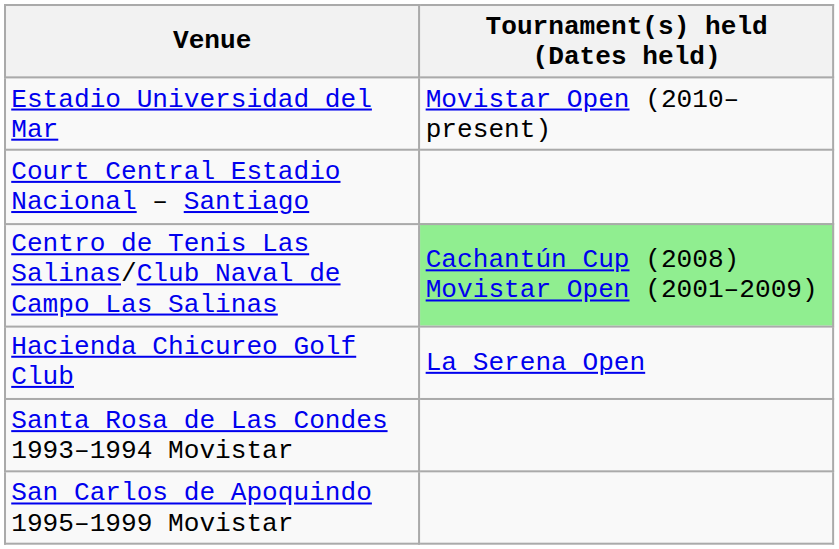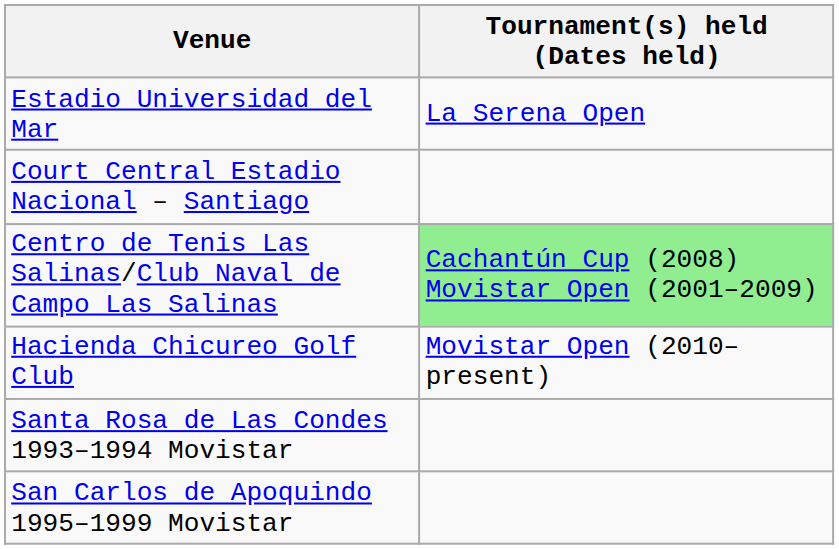 <table class=wikitable>
 <tr>
 <th width=200>Venue</th>
 <th width=200>Tournament(s) held<br>(Dates held)</th>
 </tr>
 <tr>
 <td><a href='#'>Estadio Universidad del Mar</a></td>
-<td><a href='#'>Movistar Open</a> (2010–present)</td>
+<td><a href='#'>La Serena Open</a></td>
 </tr>
 <tr>
 <td><a href='#'>Court Central Estadio Nacional</a> – <a href='#'>Santiago</a></td>
 <td></td>
 </tr>
 <tr>
 <td><a href='#'>Centro de Tenis Las Salinas</a>/<a href='#'>Club Naval de Campo Las Salinas</a></td>
 <td style="background: lightgreen;"><a href='#'>Cachantún Cup</a> (2008)<br><a href='#'>Movistar Open</a> (2001–2009)</td>
 </tr>
 <tr>
 <td><a href='#'>Hacienda Chicureo Golf Club</a></td>
-<td><a href='#'>La Serena Open</a></td>
+<td><a href='#'>Movistar Open</a> (2010–present)</td>
 </tr>
 <tr>
 <td><a href='#'>Santa Rosa de Las Condes</a> 1993–1994 Movistar</td>
 <td></td>
 </tr>
 <tr>
 <td><a href='#'>San Carlos de Apoquindo</a> 1995–1999 Movistar</td>
 <td></td>
 </tr>
 </table>
